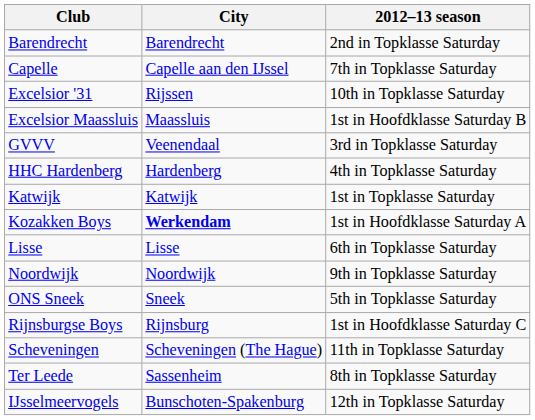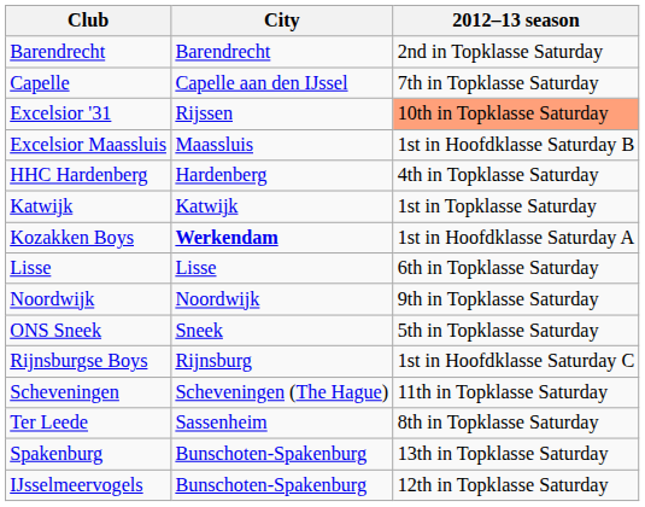 <table class="wikitable">
 <tr>
 <th>Club</th>
 <th>City</th>
 <th>2012–13 season</th>
 </tr>
 <tr>
 <td><a href='#'>Barendrecht</a></td>
 <td><a href='#'>Barendrecht</a></td>
 <td>2nd in Topklasse Saturday</td>
 </tr>
 <tr>
 <td><a href='#'>Capelle</a></td>
 <td><a href='#'>Capelle aan den IJssel</a></td>
 <td>7th in Topklasse Saturday</td>
 </tr>
 <tr>
 <td><a href='#'>Excelsior '31</a></td>
 <td><a href='#'>Rijssen</a></td>
-<td>10th in Topklasse Saturday</td>
+<td style="background: lightsalmon;">10th in Topklasse Saturday</td>
 </tr>
 <tr>
 <td><a href='#'>Excelsior Maassluis</a></td>
 <td><a href='#'>Maassluis</a></td>
 <td>1st in Hoofdklasse Saturday B</td>
-</tr>
-<tr>
-<td><a href='#'>GVVV</a></td>
-<td><a href='#'>Veenendaal</a></td>
-<td>3rd in Topklasse Saturday</td>
 </tr>
 <tr>
 <td><a href='#'>HHC Hardenberg</a></td>
 <td><a href='#'>Hardenberg</a></td>
 <td>4th in Topklasse Saturday</td>
 </tr>
 <tr>
 <td><a href='#'>Katwijk</a></td>
 <td><a href='#'>Katwijk</a></td>
 <td>1st in Topklasse Saturday</td>
 </tr>
 <tr>
 <td><a href='#'>Kozakken Boys</a></td>
 <td><strong><a href='#'>Werkendam</a></strong></td>
 <td>1st in Hoofdklasse Saturday A</td>
 </tr>
 <tr>
 <td><a href='#'>Lisse</a></td>
 <td><a href='#'>Lisse</a></td>
 <td>6th in Topklasse Saturday</td>
 </tr>
 <tr>
 <td><a href='#'>Noordwijk</a></td>
 <td><a href='#'>Noordwijk</a></td>
 <td>9th in Topklasse Saturday</td>
 </tr>
 <tr>
 <td><a href='#'>ONS Sneek</a></td>
 <td><a href='#'>Sneek</a></td>
 <td>5th in Topklasse Saturday</td>
 </tr>
 <tr>
 <td><a href='#'>Rijnsburgse Boys</a></td>
 <td><a href='#'>Rijnsburg</a></td>
 <td>1st in Hoofdklasse Saturday C</td>
 </tr>
 <tr>
 <td><a href='#'>Scheveningen</a></td>
 <td><a href='#'>Scheveningen</a> (<a href='#'>The Hague</a>)</td>
 <td>11th in Topklasse Saturday</td>
 </tr>
 <tr>
 <td><a href='#'>Ter Leede</a></td>
 <td><a href='#'>Sassenheim</a></td>
 <td>8th in Topklasse Saturday</td>
 </tr>
 <tr>
+<td><a href='#'>Spakenburg</a></td>
+<td><a href='#'>Bunschoten-Spakenburg</a></td>
+<td>13th in Topklasse Saturday</td>
+</tr>
+<tr>
 <td><a href='#'>IJsselmeervogels</a></td>
 <td><a href='#'>Bunschoten-Spakenburg</a></td>
 <td>12th in Topklasse Saturday</td>
 </tr>
 </table>
